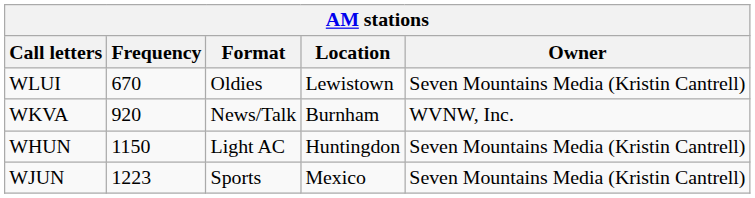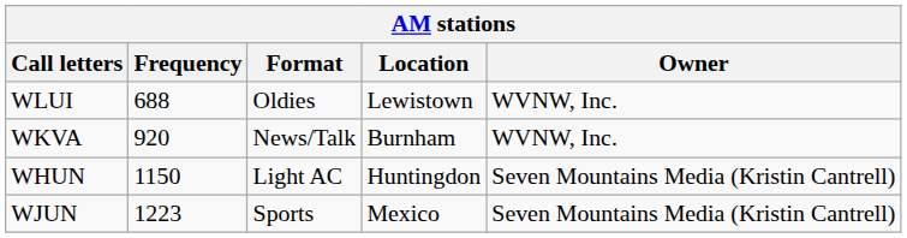 <table class="wikitable">
 <tr>
 <th colspan=5><a href='#'>AM</a> stations</th>
 </tr>
 <tr>
 <th>Call letters</th>
 <th>Frequency</th>
 <th>Format</th>
 <th>Location</th>
 <th>Owner</th>
 </tr>
 <tr>
 <td>WLUI</td>
-<td>670</td>
+<td>688</td>
 <td>Oldies</td>
 <td>Lewistown</td>
-<td>Seven Mountains Media (Kristin Cantrell)</td>
+<td>WVNW, Inc.</td>
 </tr>
 <tr>
 <td>WKVA</td>
 <td>920</td>
 <td>News/Talk</td>
 <td>Burnham</td>
 <td>WVNW, Inc.</td>
 </tr>
 <tr>
 <td>WHUN</td>
 <td>1150</td>
 <td>Light AC</td>
 <td>Huntingdon</td>
 <td>Seven Mountains Media (Kristin Cantrell)</td>
 </tr>
 <tr>
 <td>WJUN</td>
 <td>1223</td>
 <td>Sports</td>
 <td>Mexico</td>
 <td>Seven Mountains Media (Kristin Cantrell)</td>
 </tr>
 </table>
